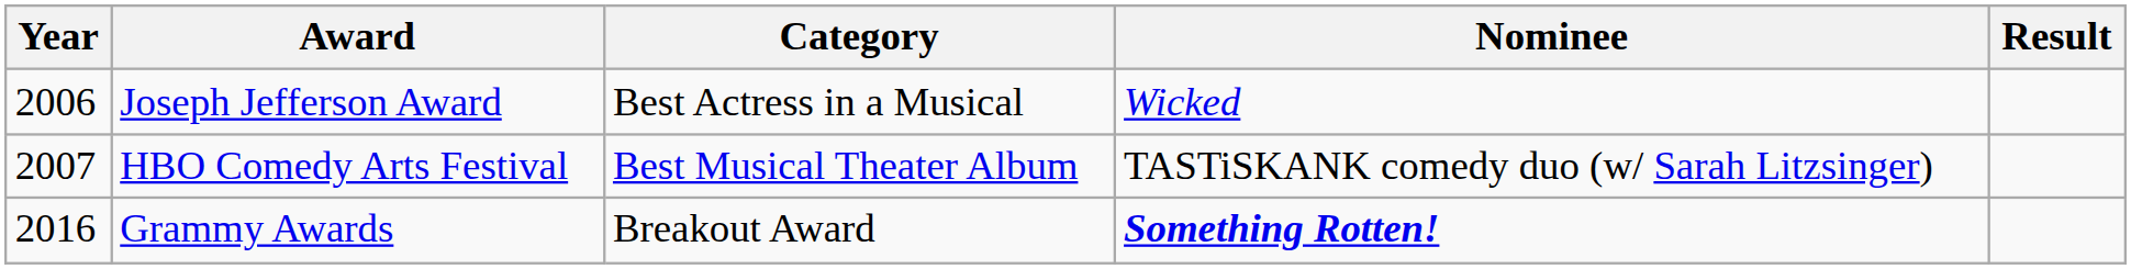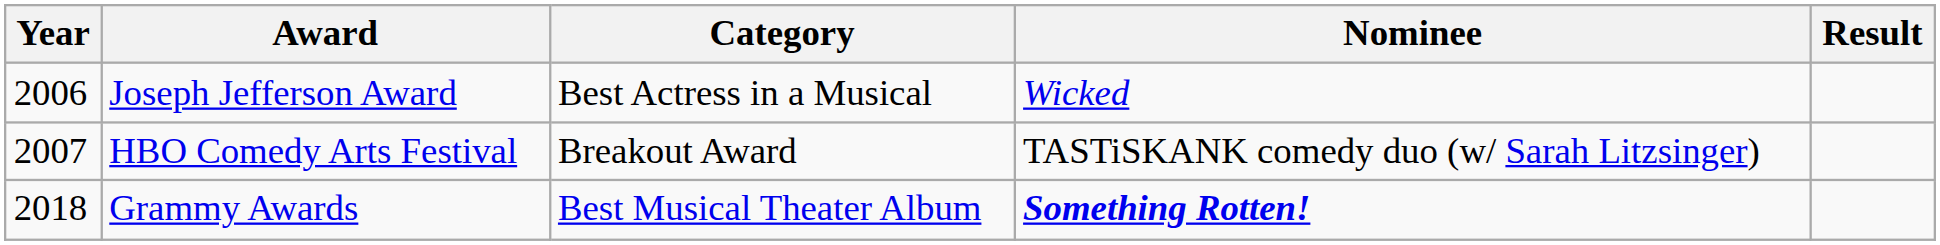 <table class="wikitable" style="width:95%;">
 <tr>
 <th>Year</th>
 <th>Award</th>
 <th>Category</th>
 <th>Nominee</th>
 <th>Result</th>
 </tr>
 <tr>
 <td>2006</td>
 <td><a href='#'>Joseph Jefferson Award</a></td>
 <td>Best Actress in a Musical</td>
 <td><em><a href='#'>Wicked</a></em></td>
 <td></td>
 </tr>
 <tr>
 <td>2007</td>
 <td><a href='#'>HBO Comedy Arts Festival</a></td>
-<td><a href='#'>Best Musical Theater Album</a></td>
+<td>Breakout Award</td>
 <td>TASTiSKANK comedy duo (w/ <a href='#'>Sarah Litzsinger</a>)</td>
 <td></td>
 </tr>
 <tr>
-<td>2016</td>
+<td>2018</td>
 <td><a href='#'>Grammy Awards</a></td>
-<td>Breakout Award</td>
+<td><a href='#'>Best Musical Theater Album</a></td>
 <td><strong><em><a href='#'>Something Rotten!</a></em></strong></td>
 <td></td>
 </tr>
 </table>
